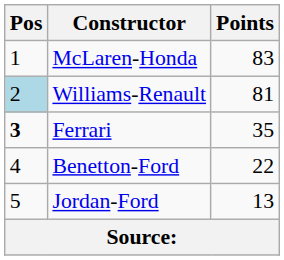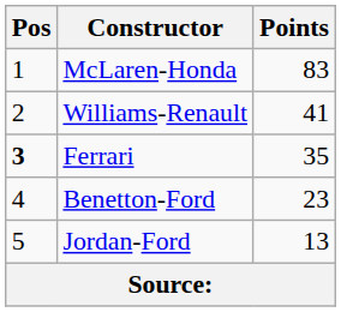 <table class="wikitable" style="font-size:95%;">
 <tr>
 <th>Pos</th>
 <th>Constructor</th>
 <th>Points</th>
 </tr>
 <tr>
 <td>1</td>
 <td> <a href='#'>McLaren</a>-<a href='#'>Honda</a></td>
 <td align="right">83</td>
 </tr>
 <tr>
-<td style="background: lightblue;">2</td>
+<td>2</td>
 <td> <a href='#'>Williams</a>-<a href='#'>Renault</a></td>
-<td align="right">81</td>
+<td align="right">41</td>
 </tr>
 <tr>
 <td><strong>3</strong></td>
 <td>  <a href='#'>Ferrari</a></td>
 <td align="right">35</td>
 </tr>
 <tr>
 <td>4</td>
 <td> <a href='#'>Benetton</a>-<a href='#'>Ford</a></td>
-<td align="right">22</td>
+<td align="right">23</td>
 </tr>
 <tr>
 <td>5</td>
 <td> <a href='#'>Jordan</a>-<a href='#'>Ford</a></td>
 <td align="right">13</td>
 </tr>
 <tr>
 <th colspan=4>Source:</th>
 </tr>
 </table>
